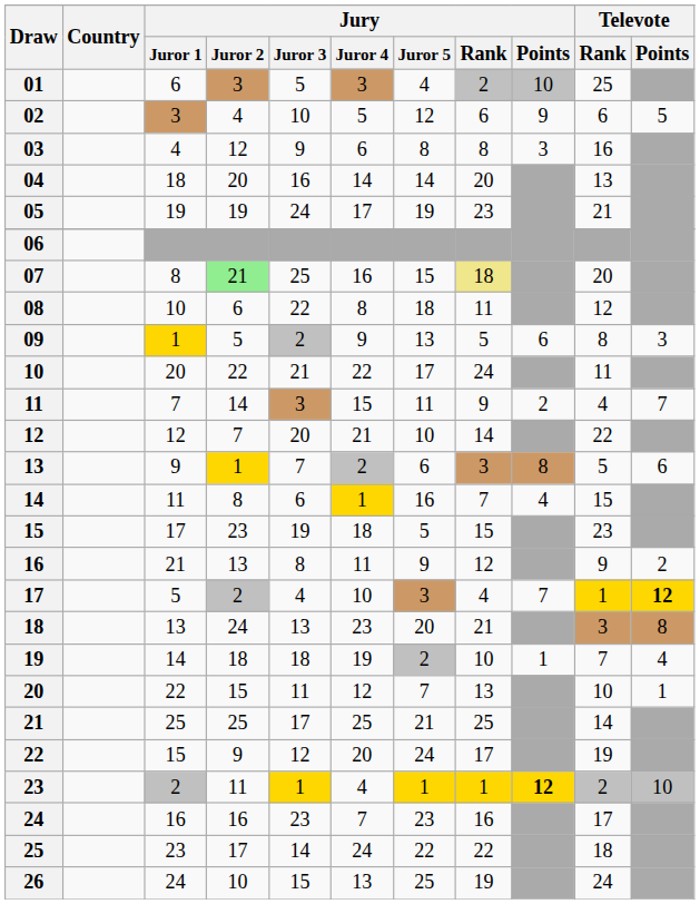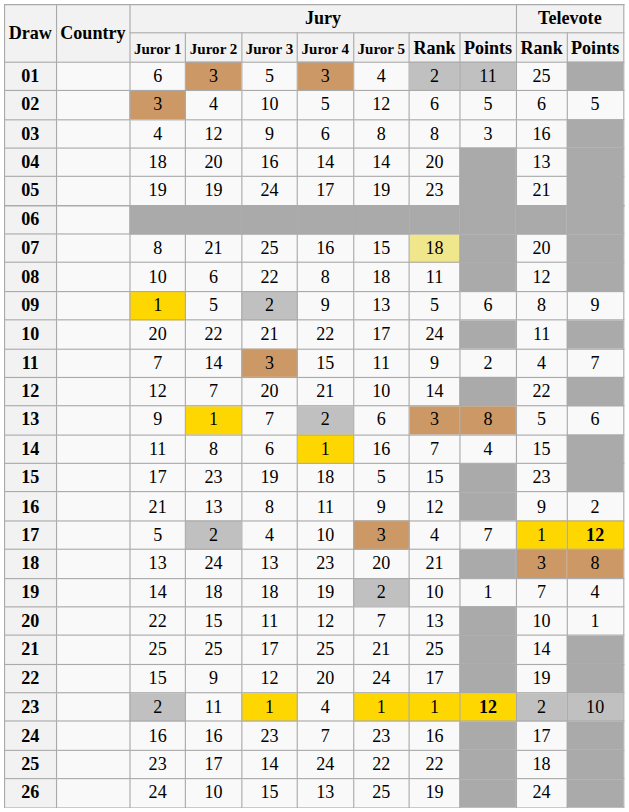 <table class="sortable wikitable collapsible plainrowheaders" style="text-align:center;">
 <tr>
 </tr>
 <tr>
 <th scope="col" rowspan="2">Draw</th>
 <th scope="col" rowspan="2">Country</th>
 <th scope="col" colspan="7">Jury</th>
 <th scope="col" colspan="2">Televote</th>
 </tr>
 <tr>
 <th scope="col"><small>Juror 1</small></th>
 <th scope="col"><small>Juror 2</small></th>
 <th scope="col"><small>Juror 3</small></th>
 <th scope="col"><small>Juror 4</small></th>
 <th scope="col"><small>Juror 5</small></th>
 <th scope="col">Rank</th>
 <th scope="col">Points</th>
 <th scope="col">Rank</th>
 <th scope="col">Points</th>
 </tr>
 <tr>
 <th scope="row" style="text-align:center;">01</th>
 <td style="text-align:left;"></td>
 <td>6</td>
 <td style="background:#CC9966;">3</td>
 <td>5</td>
 <td style="background:#CC9966;">3</td>
 <td>4</td>
 <td style="background:silver;">2</td>
-<td style="background:silver;">10</td>
+<td style="background:silver;">11</td>
 <td>25</td>
 <td style="background:#AAAAAA;"></td>
 </tr>
 <tr>
 <th scope="row" style="text-align:center;">02</th>
 <td style="text-align:left;"></td>
 <td style="background:#CC9966;">3</td>
 <td>4</td>
 <td>10</td>
 <td>5</td>
 <td>12</td>
 <td>6</td>
-<td>9</td>
+<td>5</td>
 <td>6</td>
 <td>5</td>
 </tr>
 <tr>
 <th scope="row" style="text-align:center;">03</th>
 <td style="text-align:left;"></td>
 <td>4</td>
 <td>12</td>
 <td>9</td>
 <td>6</td>
 <td>8</td>
 <td>8</td>
 <td>3</td>
 <td>16</td>
 <td style="background:#AAAAAA;"></td>
 </tr>
 <tr>
 <th scope="row" style="text-align:center;">04</th>
 <td style="text-align:left;"></td>
 <td>18</td>
 <td>20</td>
 <td>16</td>
 <td>14</td>
 <td>14</td>
 <td>20</td>
 <td style="background:#AAAAAA;"></td>
 <td>13</td>
 <td style="background:#AAAAAA;"></td>
 </tr>
 <tr>
 <th scope="row" style="text-align:center;">05</th>
 <td style="text-align:left;"></td>
 <td>19</td>
 <td>19</td>
 <td>24</td>
 <td>17</td>
 <td>19</td>
 <td>23</td>
 <td style="background:#AAAAAA;"></td>
 <td>21</td>
 <td style="background:#AAAAAA;"></td>
 </tr>
 <tr>
 </tr>
 <tr class="sortbottom">
 <th scope="row" style="text-align:center;">06</th>
 <td style="text-align:left;"></td>
 <td style="background:#AAAAAA;"></td>
 <td style="background:#AAAAAA;"></td>
 <td style="background:#AAAAAA;"></td>
 <td style="background:#AAAAAA;"></td>
 <td style="background:#AAAAAA;"></td>
 <td style="background:#AAAAAA;"></td>
 <td style="background:#AAAAAA;"></td>
 <td style="background:#AAAAAA;"></td>
 <td style="background:#AAAAAA;"></td>
 </tr>
 <tr>
 <th scope="row" style="text-align:center;">07</th>
 <td style="text-align:left;"></td>
 <td>8</td>
-<td style="background: lightgreen;">21</td>
+<td>21</td>
 <td>25</td>
 <td>16</td>
 <td>15</td>
 <td style="background: khaki;">18</td>
 <td style="background:#AAAAAA;"></td>
 <td>20</td>
 <td style="background:#AAAAAA;"></td>
 </tr>
 <tr>
 <th scope="row" style="text-align:center;">08</th>
 <td style="text-align:left;"></td>
 <td>10</td>
 <td>6</td>
 <td>22</td>
 <td>8</td>
 <td>18</td>
 <td>11</td>
 <td style="background:#AAAAAA;"></td>
 <td>12</td>
 <td style="background:#AAAAAA;"></td>
 </tr>
 <tr>
 <th scope="row" style="text-align:center;">09</th>
 <td style="text-align:left;"></td>
 <td style="background:gold;">1</td>
 <td>5</td>
 <td style="background:silver;">2</td>
 <td>9</td>
 <td>13</td>
 <td>5</td>
 <td>6</td>
 <td>8</td>
-<td>3</td>
+<td>9</td>
 </tr>
 <tr>
 <th scope="row" style="text-align:center;">10</th>
 <td style="text-align:left;"></td>
 <td>20</td>
 <td>22</td>
 <td>21</td>
 <td>22</td>
 <td>17</td>
 <td>24</td>
 <td style="background:#AAAAAA;"></td>
 <td>11</td>
 <td style="background:#AAAAAA;"></td>
 </tr>
 <tr>
 <th scope="row" style="text-align:center;">11</th>
 <td style="text-align:left;"></td>
 <td>7</td>
 <td>14</td>
 <td style="background:#CC9966;">3</td>
 <td>15</td>
 <td>11</td>
 <td>9</td>
 <td>2</td>
 <td>4</td>
 <td>7</td>
 </tr>
 <tr>
 <th scope="row" style="text-align:center;">12</th>
 <td style="text-align:left;"></td>
 <td>12</td>
 <td>7</td>
 <td>20</td>
 <td>21</td>
 <td>10</td>
 <td>14</td>
 <td style="background:#AAAAAA;"></td>
 <td>22</td>
 <td style="background:#AAAAAA;"></td>
 </tr>
 <tr>
 <th scope="row" style="text-align:center;">13</th>
 <td style="text-align:left;"></td>
 <td>9</td>
 <td style="background:gold;">1</td>
 <td>7</td>
 <td style="background:silver;">2</td>
 <td>6</td>
 <td style="background:#CC9966;">3</td>
 <td style="background:#CC9966;">8</td>
 <td>5</td>
 <td>6</td>
 </tr>
 <tr>
 <th scope="row" style="text-align:center;">14</th>
 <td style="text-align:left;"></td>
 <td>11</td>
 <td>8</td>
 <td>6</td>
 <td style="background:gold;">1</td>
 <td>16</td>
 <td>7</td>
 <td>4</td>
 <td>15</td>
 <td style="background:#AAAAAA;"></td>
 </tr>
 <tr>
 <th scope="row" style="text-align:center;">15</th>
 <td style="text-align:left;"></td>
 <td>17</td>
 <td>23</td>
 <td>19</td>
 <td>18</td>
 <td>5</td>
 <td>15</td>
 <td style="background:#AAAAAA;"></td>
 <td>23</td>
 <td style="background:#AAAAAA;"></td>
 </tr>
 <tr>
 <th scope="row" style="text-align:center;">16</th>
 <td style="text-align:left;"></td>
 <td>21</td>
 <td>13</td>
 <td>8</td>
 <td>11</td>
 <td>9</td>
 <td>12</td>
 <td style="background:#AAAAAA;"></td>
 <td>9</td>
 <td>2</td>
 </tr>
 <tr>
 <th scope="row" style="text-align:center;">17</th>
 <td style="text-align:left;"></td>
 <td>5</td>
 <td style="background:silver;">2</td>
 <td>4</td>
 <td>10</td>
 <td style="background:#CC9966;">3</td>
 <td>4</td>
 <td>7</td>
 <td style="background:gold;">1</td>
 <td style="background:gold;"><strong>12</strong></td>
 </tr>
 <tr>
 <th scope="row" style="text-align:center;">18</th>
 <td style="text-align:left;"></td>
 <td>13</td>
 <td>24</td>
 <td>13</td>
 <td>23</td>
 <td>20</td>
 <td>21</td>
 <td style="background:#AAAAAA;"></td>
 <td style="background:#CC9966;">3</td>
 <td style="background:#CC9966;">8</td>
 </tr>
 <tr>
 <th scope="row" style="text-align:center;">19</th>
 <td style="text-align:left;"></td>
 <td>14</td>
 <td>18</td>
 <td>18</td>
 <td>19</td>
 <td style="background:silver;">2</td>
 <td>10</td>
 <td>1</td>
 <td>7</td>
 <td>4</td>
 </tr>
 <tr>
 <th scope="row" style="text-align:center;">20</th>
 <td style="text-align:left;"></td>
 <td>22</td>
 <td>15</td>
 <td>11</td>
 <td>12</td>
 <td>7</td>
 <td>13</td>
 <td style="background:#AAAAAA;"></td>
 <td>10</td>
 <td>1</td>
 </tr>
 <tr>
 <th scope="row" style="text-align:center;">21</th>
 <td style="text-align:left;"></td>
 <td>25</td>
 <td>25</td>
 <td>17</td>
 <td>25</td>
 <td>21</td>
 <td>25</td>
 <td style="background:#AAAAAA;"></td>
 <td>14</td>
 <td style="background:#AAAAAA;"></td>
 </tr>
 <tr>
 <th scope="row" style="text-align:center;">22</th>
 <td style="text-align:left;"></td>
 <td>15</td>
 <td>9</td>
 <td>12</td>
 <td>20</td>
 <td>24</td>
 <td>17</td>
 <td style="background:#AAAAAA;"></td>
 <td>19</td>
 <td style="background:#AAAAAA;"></td>
 </tr>
 <tr>
 <th scope="row" style="text-align:center;">23</th>
 <td style="text-align:left;"></td>
 <td style="background:silver;">2</td>
 <td>11</td>
 <td style="background:gold;">1</td>
 <td>4</td>
 <td style="background:gold;">1</td>
 <td style="background:gold;">1</td>
 <td style="background:gold;"><strong>12</strong></td>
 <td style="background:silver;">2</td>
 <td style="background:silver;">10</td>
 </tr>
 <tr>
 <th scope="row" style="text-align:center;">24</th>
 <td style="text-align:left;"></td>
 <td>16</td>
 <td>16</td>
 <td>23</td>
 <td>7</td>
 <td>23</td>
 <td>16</td>
 <td style="background:#AAAAAA;"></td>
 <td>17</td>
 <td style="background:#AAAAAA;"></td>
 </tr>
 <tr>
 <th scope="row" style="text-align:center;">25</th>
 <td style="text-align:left;"></td>
 <td>23</td>
 <td>17</td>
 <td>14</td>
 <td>24</td>
 <td>22</td>
 <td>22</td>
 <td style="background:#AAAAAA;"></td>
 <td>18</td>
 <td style="background:#AAAAAA;"></td>
 </tr>
 <tr>
 <th scope="row" style="text-align:center;">26</th>
 <td style="text-align:left;"></td>
 <td>24</td>
 <td>10</td>
 <td>15</td>
 <td>13</td>
 <td>25</td>
 <td>19</td>
 <td style="background:#AAAAAA;"></td>
 <td>24</td>
 <td style="background:#AAAAAA;"></td>
 </tr>
 </table>
